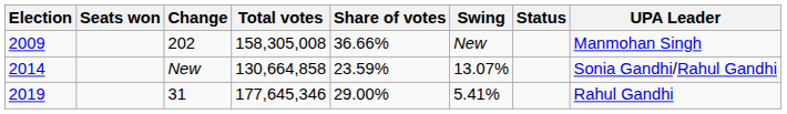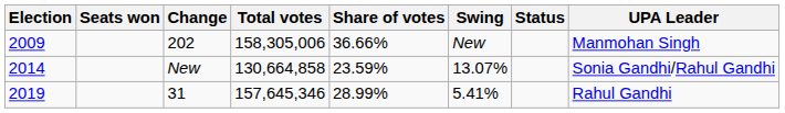 <table class="wikitable sortable">
 <tr>
 <th align=center>Election</th>
 <th>Seats won</th>
 <th>Change</th>
 <th>Total votes</th>
 <th>Share of votes</th>
 <th>Swing</th>
 <th align=center>Status</th>
 <th>UPA Leader</th>
 </tr>
 <tr>
 <td><a href='#'>2009</a></td>
 <td></td>
 <td>202</td>
-<td>158,305,008</td>
+<td>158,305,006</td>
 <td>36.66%</td>
 <td><em>New</em></td>
 <td></td>
 <td><a href='#'>Manmohan Singh</a></td>
 </tr>
 <tr>
 <td><a href='#'>2014</a></td>
 <td></td>
 <td><em>New</em></td>
 <td>130,664,858</td>
 <td>23.59%</td>
 <td>13.07%</td>
 <td></td>
 <td><a href='#'>Sonia Gandhi</a>/<a href='#'>Rahul Gandhi</a></td>
 </tr>
 <tr>
 <td><a href='#'>2019</a></td>
 <td></td>
 <td>31</td>
-<td>177,645,346</td>
-<td>29.00%</td>
+<td>157,645,346</td>
+<td>28.99%</td>
 <td>5.41%</td>
 <td></td>
 <td><a href='#'>Rahul Gandhi</a></td>
 </tr>
 </table>
